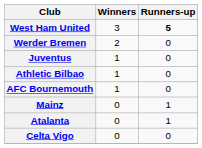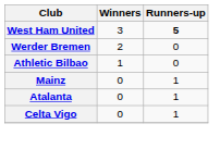 <table class="wikitable plainrowheaders sortable">
 <tr>
 <th scope=col>Club</th>
 <th scope=col>Winners</th>
 <th scope=col>Runners-up</th>
 </tr>
 <tr>
 <th scope=row> <a href='#'>West Ham United</a></th>
 <td align=center>3</td>
 <td align=center><strong>5</strong></td>
 </tr>
 <tr>
 <th scope=row> <a href='#'>Werder Bremen</a></th>
 <td align=center>2</td>
 <td align=center>0</td>
 </tr>
 <tr>
-<th scope=row> <a href='#'>Juventus</a></th>
-<td align=center>1</td>
-<td align=center>0</td>
-</tr>
-<tr>
 <th scope=row> <a href='#'>Athletic Bilbao</a></th>
-<td align=center>1</td>
-<td align=center>0</td>
-</tr>
-<tr>
-<th scope=row> <a href='#'>AFC Bournemouth</a></th>
 <td align=center>1</td>
 <td align=center>0</td>
 </tr>
 <tr>
 <th scope=row> <a href='#'>Mainz</a></th>
 <td align=center>0</td>
 <td align=center>1</td>
 </tr>
 <tr>
 <th scope=row> <a href='#'>Atalanta</a></th>
 <td align=center>0</td>
 <td align=center>1</td>
 </tr>
 <tr>
 <th scope=row> <a href='#'>Celta Vigo</a></th>
 <td align=center>0</td>
-<td align=center>0</td>
+<td align=center>1</td>
 </tr>
 <tr>
 </tr>
 </table>
